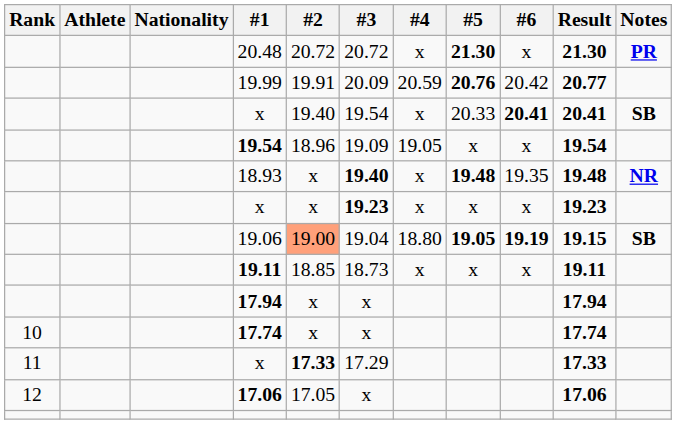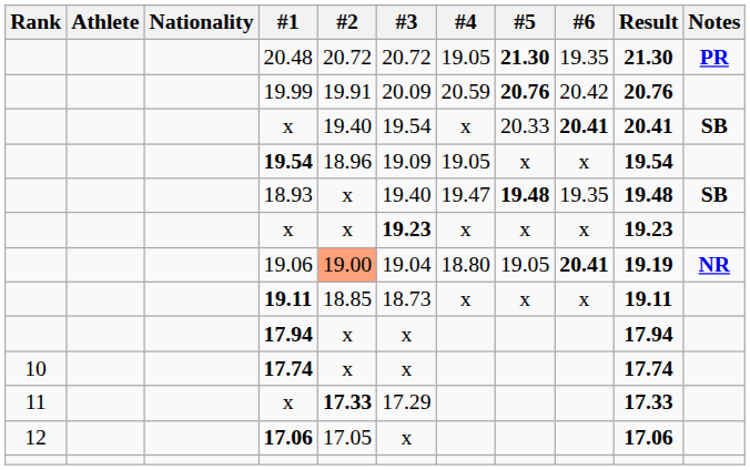 <table class="wikitable sortable" style="text-align:center">
 <tr>
 <th>Rank</th>
 <th>Athlete</th>
 <th>Nationality</th>
 <th>#1</th>
 <th>#2</th>
 <th>#3</th>
 <th>#4</th>
 <th>#5</th>
 <th>#6</th>
 <th>Result</th>
 <th>Notes</th>
 </tr>
 <tr>
 <td></td>
 <td align="left"></td>
 <td align=left></td>
 <td>20.48</td>
 <td>20.72</td>
 <td>20.72</td>
-<td>x</td>
+<td>19.05</td>
 <td><strong>21.30</strong></td>
-<td>x</td>
+<td>19.35</td>
 <td><strong>21.30</strong></td>
 <td><strong><a href='#'>PR</a></strong></td>
 </tr>
 <tr>
 <td></td>
 <td align="left"></td>
 <td align=left></td>
 <td>19.99</td>
 <td>19.91</td>
 <td>20.09</td>
 <td>20.59</td>
 <td><strong>20.76</strong></td>
 <td>20.42</td>
-<td><strong>20.77</strong></td>
+<td><strong>20.76</strong></td>
 <td></td>
 </tr>
 <tr>
 <td></td>
 <td align="left"></td>
 <td align=left></td>
 <td>x</td>
 <td>19.40</td>
 <td>19.54</td>
 <td>x</td>
 <td>20.33</td>
 <td><strong>20.41</strong></td>
 <td><strong>20.41</strong></td>
 <td><strong>SB</strong></td>
 </tr>
 <tr>
 <td></td>
 <td align="left"></td>
 <td align=left></td>
 <td><strong>19.54</strong></td>
 <td>18.96</td>
 <td>19.09</td>
 <td>19.05</td>
 <td>x</td>
 <td>x</td>
 <td><strong>19.54</strong></td>
 <td></td>
 </tr>
 <tr>
 <td></td>
 <td align="left"></td>
 <td align=left></td>
 <td>18.93</td>
 <td>x</td>
-<td><strong>19.40</strong></td>
-<td>x</td>
+<td>19.40</td>
+<td>19.47</td>
 <td><strong>19.48</strong></td>
 <td>19.35</td>
 <td><strong>19.48</strong></td>
-<td><strong><a href='#'>NR</a></strong></td>
+<td><strong>SB</strong></td>
 </tr>
 <tr>
 <td></td>
 <td align="left"></td>
 <td align=left></td>
 <td>x</td>
 <td>x</td>
 <td><strong>19.23</strong></td>
 <td>x</td>
 <td>x</td>
 <td>x</td>
 <td><strong>19.23</strong></td>
 <td></td>
 </tr>
 <tr>
 <td></td>
 <td align="left"></td>
 <td align=left></td>
 <td>19.06</td>
 <td style="background: lightsalmon;">19.00</td>
 <td>19.04</td>
 <td>18.80</td>
-<td><strong>19.05</strong></td>
+<td>19.05</td>
+<td><strong>20.41</strong></td>
 <td><strong>19.19</strong></td>
-<td><strong>19.15</strong></td>
-<td><strong>SB</strong></td>
+<td><strong><a href='#'>NR</a></strong></td>
 </tr>
 <tr>
 <td></td>
 <td align="left"></td>
 <td align=left></td>
 <td><strong>19.11</strong></td>
 <td>18.85</td>
 <td>18.73</td>
 <td>x</td>
 <td>x</td>
 <td>x</td>
 <td><strong>19.11</strong></td>
 <td></td>
 </tr>
 <tr>
 <td></td>
 <td align="left"></td>
 <td align=left></td>
 <td><strong>17.94</strong></td>
 <td>x</td>
 <td>x</td>
 <td></td>
 <td></td>
 <td></td>
 <td><strong>17.94</strong></td>
 <td></td>
 </tr>
 <tr>
 <td>10</td>
 <td align="left"></td>
 <td align=left></td>
 <td><strong>17.74</strong></td>
 <td>x</td>
 <td>x</td>
 <td></td>
 <td></td>
 <td></td>
 <td><strong>17.74</strong></td>
 <td></td>
 </tr>
 <tr>
 <td>11</td>
 <td align="left"></td>
 <td align=left></td>
 <td>x</td>
 <td><strong>17.33</strong></td>
 <td>17.29</td>
 <td></td>
 <td></td>
 <td></td>
 <td><strong>17.33</strong></td>
 <td></td>
 </tr>
 <tr>
 <td>12</td>
 <td align="left"></td>
 <td align=left></td>
 <td><strong>17.06</strong></td>
 <td>17.05</td>
 <td>x</td>
 <td></td>
 <td></td>
 <td></td>
 <td><strong>17.06</strong></td>
 <td></td>
 </tr>
 <tr>
 <td></td>
 <td align="left"></td>
 <td align=left></td>
 <td></td>
 <td></td>
 <td></td>
 <td></td>
 <td></td>
 <td></td>
 <td><strong></strong></td>
 <td></td>
 </tr>
 </table>
